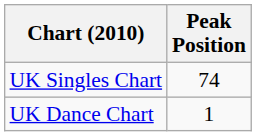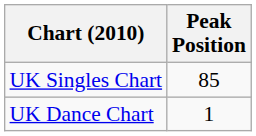 <table class="wikitable">
 <tr>
 <th>Chart (2010)</th>
 <th>Peak<br>Position</th>
 </tr>
 <tr>
 <td><a href='#'>UK Singles Chart</a></td>
-<td align=center>74</td>
+<td align=center>85</td>
 </tr>
 <tr>
 <td><a href='#'>UK Dance Chart</a></td>
 <td align=center>1</td>
 </tr>
 </table>
